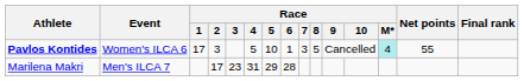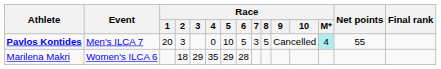 <table class="wikitable" style="font-size:90%">
 <tr>
 <th rowspan="2">Athlete</th>
 <th rowspan="2">Event</th>
 <th colspan=11>Race</th>
 <th rowspan=2>Net points</th>
 <th rowspan=2>Final rank</th>
 </tr>
 <tr style="font-size:95%">
 <th>1</th>
 <th>2</th>
 <th>3</th>
 <th>4</th>
 <th>5</th>
 <th>6</th>
 <th>7</th>
 <th>8</th>
 <th>9</th>
 <th>10</th>
 <th>M*</th>
 </tr>
 <tr align=center>
 <td align=left><strong><a href='#'>Pavlos Kontides</a></strong></td>
-<td align=left><a href='#'>Women's ILCA 6</a></td>
-<td>17</td>
+<td align=left><a href='#'>Men's ILCA 7</a></td>
+<td>20</td>
 <td>3</td>
 <td></td>
+<td>0</td>
+<td>10</td>
 <td>5</td>
-<td>10</td>
-<td>1</td>
 <td>3</td>
 <td>5</td>
 <td colspan="2">Cancelled</td>
 <td style="background: paleturquoise;">4</td>
 <td>55</td>
 <td></td>
 </tr>
 <tr align=center>
 <td align=left><a href='#'>Marilena Makri</a></td>
-<td align=left><a href='#'>Men's ILCA 7</a></td>
+<td align=left><a href='#'>Women's ILCA 6</a></td>
 <td></td>
-<td>17</td>
-<td>23</td>
-<td>31</td>
+<td>18</td>
+<td>29</td>
+<td>35</td>
 <td>29</td>
 <td>28</td>
 <td></td>
 <td></td>
 <td></td>
 <td></td>
 <td></td>
 <td></td>
 <td></td>
 </tr>
 </table>
